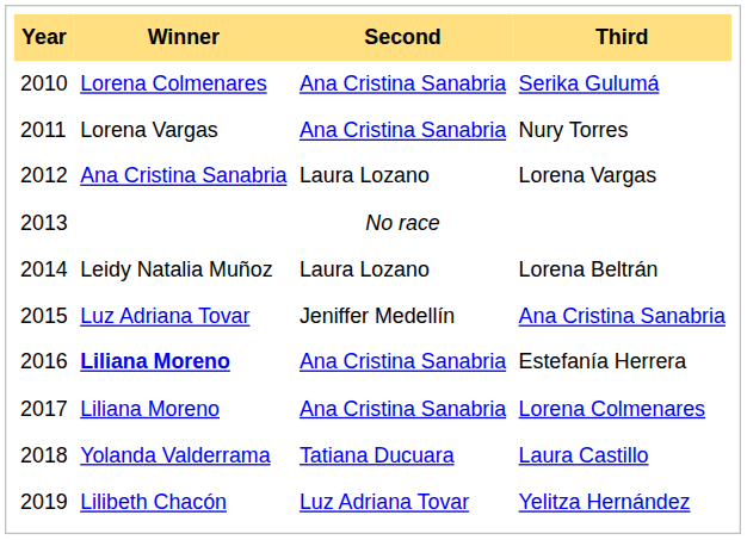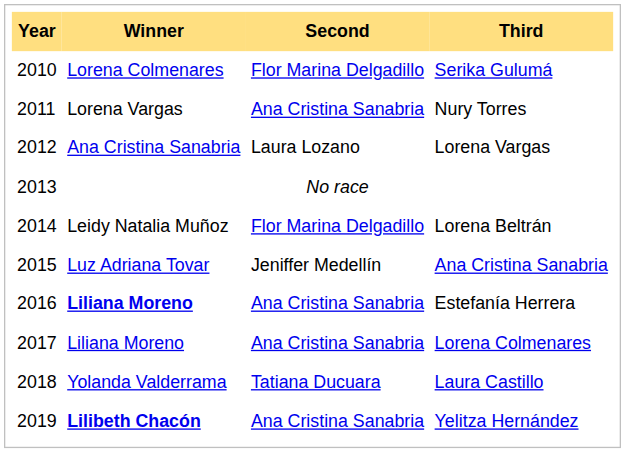 <table cellpadding="4" cellspacing="0"  style="border: 1px solid silver; color: black; margin: 0 0 0.5em 0; background-color: white; padding: 5px; text-align: left; font-size:85%; vertical-align: top; line-height:1.6em;">
 <tr>
 <th scope=col; align="center" bgcolor="FFDF80">Year</th>
 <th scope=col; align="center" bgcolor="FFDF80">Winner</th>
 <th scope=col; align="center" bgcolor="FFDF80">Second</th>
 <th scope=col; align="center" bgcolor="FFDF80">Third</th>
 </tr>
 <tr>
 <td>2010</td>
 <td> <a href='#'>Lorena Colmenares</a></td>
-<td> <a href='#'>Ana Cristina Sanabria</a></td>
+<td> <a href='#'>Flor Marina Delgadillo</a></td>
 <td> <a href='#'>Serika Gulumá</a></td>
 </tr>
 <tr>
 <td>2011</td>
 <td> Lorena Vargas</td>
 <td> <a href='#'>Ana Cristina Sanabria</a></td>
 <td> Nury Torres</td>
 </tr>
 <tr>
 <td>2012</td>
 <td> <a href='#'>Ana Cristina Sanabria</a></td>
 <td> Laura Lozano</td>
 <td> Lorena Vargas</td>
 </tr>
 <tr>
 <td>2013</td>
 <td colspan="3" style="text-align:center;"><em>No race</em></td>
 </tr>
 <tr>
 <td>2014</td>
 <td> Leidy Natalia Muñoz</td>
-<td> Laura Lozano</td>
+<td> <a href='#'>Flor Marina Delgadillo</a></td>
 <td> Lorena Beltrán</td>
 </tr>
 <tr>
 <td>2015</td>
 <td> <a href='#'>Luz Adriana Tovar</a></td>
 <td> Jeniffer Medellín</td>
 <td> <a href='#'>Ana Cristina Sanabria</a></td>
 </tr>
 <tr>
 <td>2016</td>
 <td><strong> <a href='#'>Liliana Moreno</a></strong></td>
 <td> <a href='#'>Ana Cristina Sanabria</a></td>
 <td> Estefanía Herrera</td>
 </tr>
 <tr>
 <td>2017</td>
 <td> <a href='#'>Liliana Moreno</a></td>
 <td> <a href='#'>Ana Cristina Sanabria</a></td>
 <td> <a href='#'>Lorena Colmenares</a></td>
 </tr>
 <tr>
 <td>2018</td>
 <td> <a href='#'>Yolanda Valderrama</a></td>
 <td> <a href='#'>Tatiana Ducuara</a></td>
 <td> <a href='#'>Laura Castillo</a></td>
 </tr>
 <tr>
 <td>2019</td>
-<td> <a href='#'>Lilibeth Chacón</a></td>
-<td> <a href='#'>Luz Adriana Tovar</a></td>
+<td><strong> <a href='#'>Lilibeth Chacón</a></strong></td>
+<td> <a href='#'>Ana Cristina Sanabria</a></td>
 <td> <a href='#'>Yelitza Hernández</a></td>
 </tr>
 </table>
